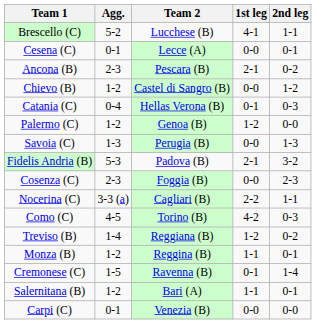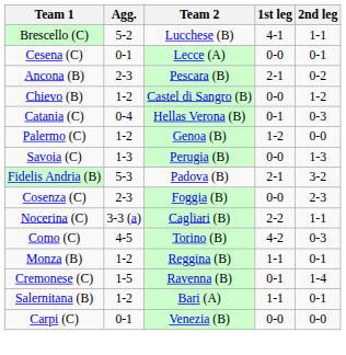 <table class="wikitable" style="text-align: center">
 <tr>
 <th>Team 1</th>
 <th>Agg.</th>
 <th>Team 2</th>
 <th>1st leg</th>
 <th>2nd leg</th>
 </tr>
 <tr>
 <td bgcolor="ccffcc">Brescello (C)</td>
 <td>5-2</td>
 <td><a href='#'>Lucchese</a> (B)</td>
 <td>4-1</td>
 <td>1-1</td>
 </tr>
 <tr>
 <td><a href='#'>Cesena</a> (C)</td>
 <td>0-1</td>
 <td bgcolor="ccffcc"><a href='#'>Lecce</a> (A)</td>
 <td>0-0</td>
 <td>0-1</td>
 </tr>
 <tr>
 <td><a href='#'>Ancona</a> (B)</td>
 <td>2-3</td>
 <td bgcolor="ccffcc"><a href='#'>Pescara</a> (B)</td>
 <td>2-1</td>
 <td>0-2</td>
 </tr>
 <tr>
 <td><a href='#'>Chievo</a> (B)</td>
 <td>1-2</td>
 <td bgcolor="ccffcc"><a href='#'>Castel di Sangro</a> (B)</td>
 <td>0-0</td>
 <td>1-2</td>
 </tr>
 <tr>
 <td><a href='#'>Catania</a> (C)</td>
 <td>0-4</td>
 <td bgcolor="ccffcc"><a href='#'>Hellas Verona</a> (B)</td>
 <td>0-1</td>
 <td>0-3</td>
 </tr>
 <tr>
 <td><a href='#'>Palermo</a> (C)</td>
 <td>1-2</td>
 <td bgcolor="ccffcc"><a href='#'>Genoa</a> (B)</td>
 <td>1-2</td>
 <td>0-0</td>
 </tr>
 <tr>
 <td><a href='#'>Savoia</a> (C)</td>
 <td>1-3</td>
 <td bgcolor="ccffcc"><a href='#'>Perugia</a> (B)</td>
 <td>0-0</td>
 <td>1-3</td>
 </tr>
 <tr>
 <td bgcolor="ccffcc"><a href='#'>Fidelis Andria</a> (B)</td>
 <td>5-3</td>
 <td><a href='#'>Padova</a> (B)</td>
 <td>2-1</td>
 <td>3-2</td>
 </tr>
 <tr>
 <td><a href='#'>Cosenza</a> (C)</td>
 <td>2-3</td>
 <td bgcolor="ccffcc"><a href='#'>Foggia</a> (B)</td>
 <td>0-0</td>
 <td>2-3</td>
 </tr>
 <tr>
 <td><a href='#'>Nocerina</a> (C)</td>
 <td>3-3 (<a href='#'>a</a>)</td>
 <td bgcolor="ccffcc"><a href='#'>Cagliari</a> (B)</td>
 <td>2-2</td>
 <td>1-1</td>
 </tr>
 <tr>
 <td><a href='#'>Como</a> (C)</td>
 <td>4-5</td>
 <td bgcolor="ccffcc"><a href='#'>Torino</a> (B)</td>
 <td>4-2</td>
 <td>0-3</td>
 </tr>
 <tr>
-<td><a href='#'>Treviso</a> (B)</td>
-<td>1-4</td>
-<td bgcolor="ccffcc"><a href='#'>Reggiana</a> (B)</td>
-<td>1-2</td>
-<td>0-2</td>
-</tr>
-<tr>
 <td><a href='#'>Monza</a> (B)</td>
 <td>1-2</td>
 <td bgcolor="ccffcc"><a href='#'>Reggina</a> (B)</td>
 <td>1-1</td>
 <td>0-1</td>
 </tr>
 <tr>
 <td><a href='#'>Cremonese</a> (C)</td>
 <td>1-5</td>
 <td bgcolor="ccffcc"><a href='#'>Ravenna</a> (B)</td>
 <td>0-1</td>
 <td>1-4</td>
 </tr>
 <tr>
 <td><a href='#'>Salernitana</a> (B)</td>
 <td>1-2</td>
 <td bgcolor="ccffcc"><a href='#'>Bari</a> (A)</td>
 <td>1-1</td>
 <td>0-1</td>
 </tr>
 <tr>
 <td><a href='#'>Carpi</a> (C)</td>
 <td>0-1</td>
 <td bgcolor="ccffcc"><a href='#'>Venezia</a> (B)</td>
 <td>0-0</td>
 <td>0-0</td>
 </tr>
 </table>
